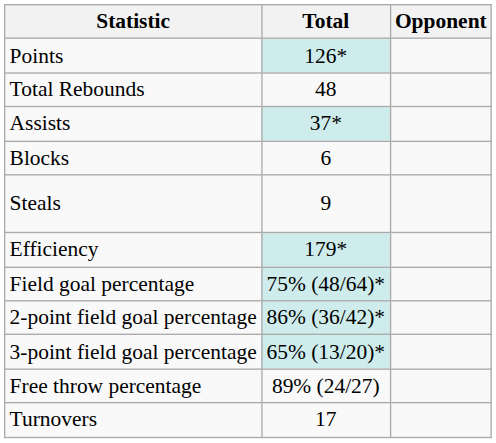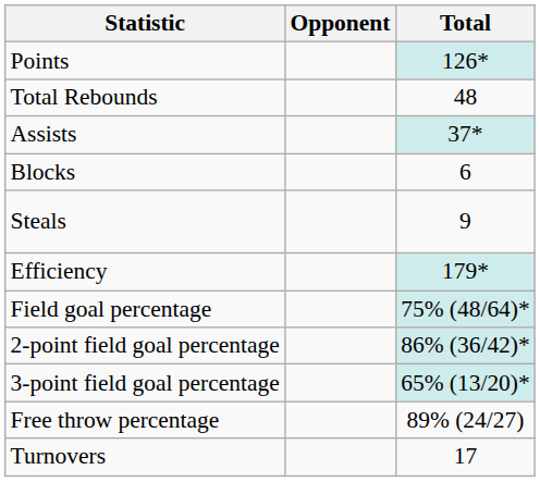 <table class=wikitable>
 <tr>
 <th>Statistic</th>
+<th>Opponent</th>
 <th>Total</th>
-<th>Opponent</th>
 </tr>
 <tr>
 <td>Points</td>
+<td></td>
 <td align=center style="background:#CFECEC">126*</td>
-<td></td>
 </tr>
 <tr>
 <td>Total Rebounds</td>
+<td></td>
 <td align=center>48</td>
-<td></td>
 </tr>
 <tr>
 <td>Assists</td>
+<td></td>
 <td align=center style="background:#CFECEC">37*</td>
-<td></td>
 </tr>
 <tr>
 <td>Blocks</td>
+<td></td>
 <td align=center>6</td>
-<td></td>
 </tr>
 <tr>
 <td>Steals</td>
+<td><br><br></td>
 <td align=center>9</td>
-<td><br><br></td>
 </tr>
 <tr>
 <td>Efficiency</td>
+<td></td>
 <td align=center align=center style="background:#CFECEC">179*</td>
-<td></td>
 </tr>
 <tr>
 <td>Field goal percentage</td>
+<td></td>
 <td align=center align=center style="background:#CFECEC">75% (48/64)*</td>
-<td></td>
 </tr>
 <tr>
 <td>2-point field goal percentage</td>
+<td></td>
 <td align=center align=center style="background:#CFECEC">86% (36/42)*</td>
-<td></td>
 </tr>
 <tr>
 <td>3-point field goal percentage</td>
+<td></td>
 <td align=center align=center style="background:#CFECEC">65% (13/20)*</td>
-<td></td>
 </tr>
 <tr>
 <td>Free throw percentage</td>
+<td></td>
 <td align=center>89% (24/27)</td>
-<td></td>
 </tr>
 <tr>
 <td>Turnovers</td>
+<td><br></td>
 <td align=center>17</td>
-<td><br></td>
 </tr>
 </table>
